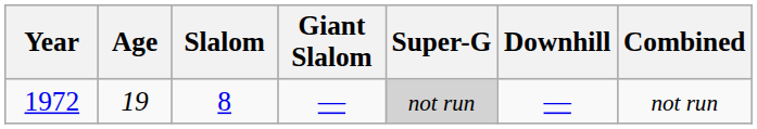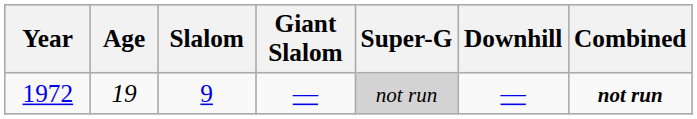 <table class=wikitable style="text-align:center">
 <tr>
 <th>  Year  </th>
 <th> Age </th>
 <th> Slalom </th>
 <th>Giant<br> Slalom </th>
 <th>Super-G</th>
 <th>Downhill</th>
 <th>Combined</th>
 </tr>
 <tr>
 <td><a href='#'>1972</a></td>
 <td><em>19</em></td>
-<td><a href='#'>8</a></td>
+<td><a href='#'>9</a></td>
 <td><a href='#'>—</a></td>
 <td rowspan=1 style="background: lightgrey;"><small><em>not run</em></small></td>
 <td><a href='#'>—</a></td>
-<td rowspan=1><small><em>not run</em></small></td>
+<td rowspan=1><strong><small><em>not run</em></small></strong></td>
 </tr>
 </table>
